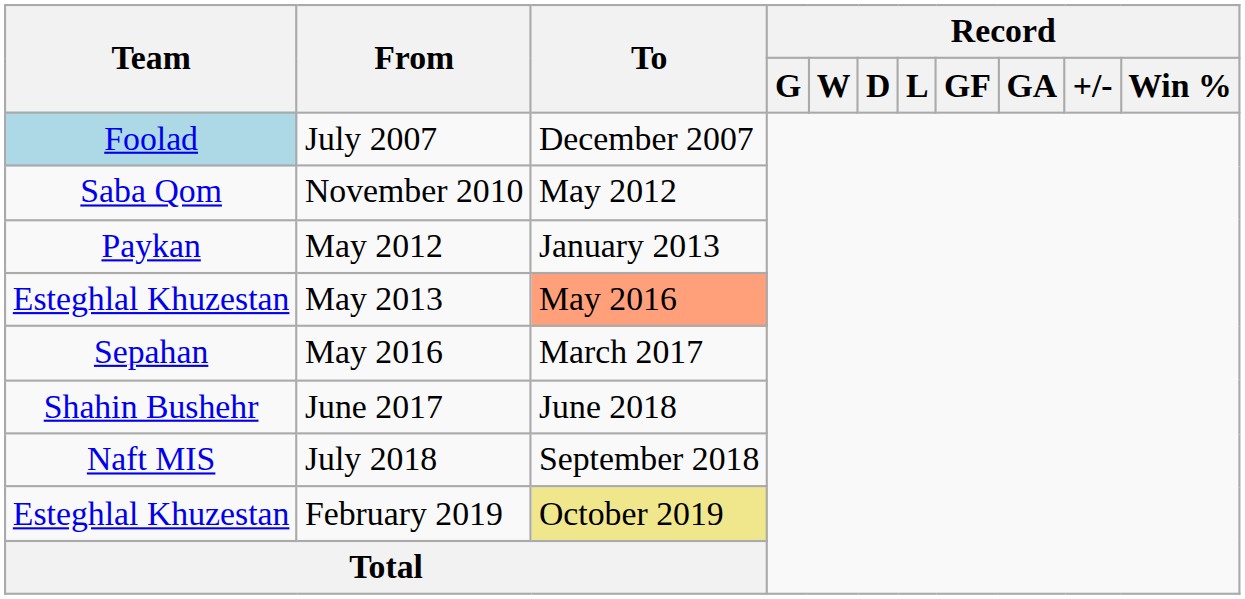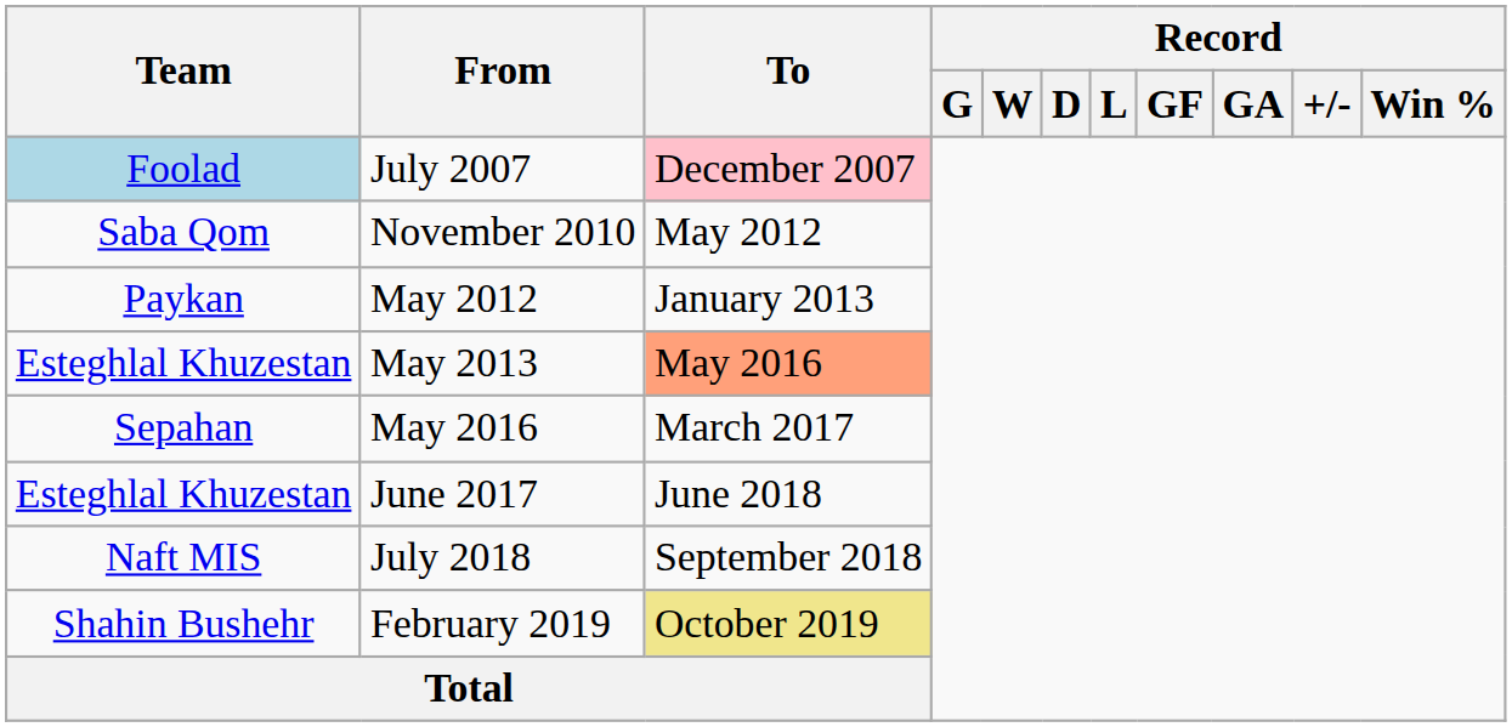 <table class="wikitable" style="text-align: center">
 <tr>
 <th rowspan="2">Team</th>
 <th rowspan="2">From</th>
 <th rowspan="2">To</th>
 <th colspan="8">Record</th>
 </tr>
 <tr>
 <th>G</th>
 <th>W</th>
 <th>D</th>
 <th>L</th>
 <th>GF</th>
 <th>GA</th>
 <th>+/-</th>
 <th>Win %</th>
 </tr>
 <tr>
 <td style="background: lightblue;"><a href='#'>Foolad</a></td>
 <td align="left">July 2007</td>
-<td align="left">December 2007<br></td>
+<td align="left" style="background: pink;">December 2007<br></td>
 </tr>
 <tr>
 <td><a href='#'>Saba Qom</a></td>
 <td align="left">November 2010</td>
 <td align="left">May 2012<br></td>
 </tr>
 <tr>
 <td><a href='#'>Paykan</a></td>
 <td align="left">May 2012</td>
 <td align="left">January 2013<br></td>
 </tr>
 <tr>
 <td><a href='#'>Esteghlal Khuzestan</a></td>
 <td align="left">May 2013</td>
 <td align="left" style="background: lightsalmon;">May 2016<br></td>
 </tr>
 <tr>
 <td><a href='#'>Sepahan</a></td>
 <td align="left">May 2016</td>
 <td align="left">March 2017<br></td>
 </tr>
 <tr>
-<td><a href='#'>Shahin Bushehr</a></td>
+<td><a href='#'>Esteghlal Khuzestan</a></td>
 <td align="left">June 2017</td>
 <td align="left">June 2018<br></td>
 </tr>
 <tr>
 <td><a href='#'>Naft MIS</a></td>
 <td align="left">July 2018</td>
 <td align="left">September 2018<br></td>
 </tr>
 <tr>
-<td><a href='#'>Esteghlal Khuzestan</a></td>
+<td><a href='#'>Shahin Bushehr</a></td>
 <td align="left">February 2019</td>
 <td align="left" style="background: khaki;">October 2019<br></td>
 </tr>
 <tr>
 <th colspan="3">Total<br></th>
 </tr>
 </table>
